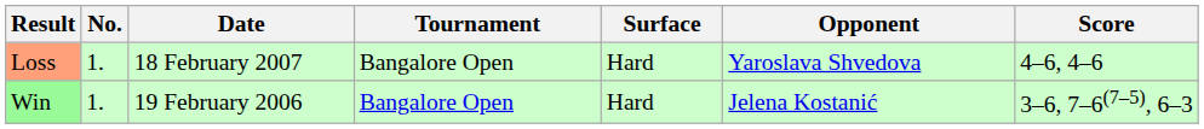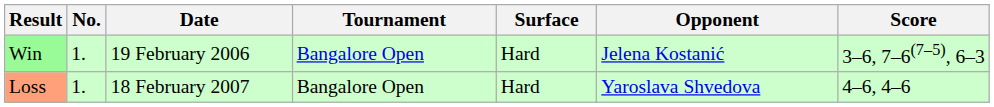 <table class="wikitable sortable">
 <tr>
 <th>Result</th>
 <th width=25>No.</th>
 <th width=145>Date</th>
 <th width=160>Tournament</th>
 <th width=75>Surface</th>
 <th width=190>Opponent</th>
 <th class="unsortable">Score</th>
 </tr>
 <tr bgcolor="#CCFFCC">
+<td style="background:#98fb98;">Win</td>
+<td>1.</td>
+<td>19 February 2006</td>
+<td><a href='#'>Bangalore Open</a></td>
+<td>Hard</td>
+<td> <a href='#'>Jelena Kostanić</a></td>
+<td>3–6, 7–6<sup>(7–5)</sup>, 6–3</td>
+</tr>
+<tr bgcolor="#CCFFCC">
 <td bgcolor=#ffa07a>Loss</td>
 <td>1.</td>
 <td>18 February 2007</td>
 <td>Bangalore Open</td>
 <td>Hard</td>
 <td> <a href='#'>Yaroslava Shvedova</a></td>
 <td>4–6, 4–6</td>
 </tr>
-<tr bgcolor="#CCFFCC">
-<td style="background:#98fb98;">Win</td>
-<td>1.</td>
-<td>19 February 2006</td>
-<td><a href='#'>Bangalore Open</a></td>
-<td>Hard</td>
-<td> <a href='#'>Jelena Kostanić</a></td>
-<td>3–6, 7–6<sup>(7–5)</sup>, 6–3</td>
-</tr>
 </table>
